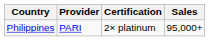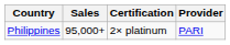 <table class="wikitable">
 <tr>
 <th>Country</th>
+<th>Sales</th>
+<th>Certification</th>
 <th>Provider</th>
-<th>Certification</th>
-<th>Sales</th>
 </tr>
 <tr>
 <td><a href='#'>Philippines</a></td>
+<td>95,000+</td>
+<td>2× platinum</td>
 <td><a href='#'>PARI</a></td>
-<td>2× platinum</td>
-<td>95,000+</td>
 </tr>
 </table>
